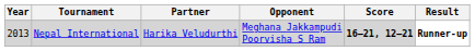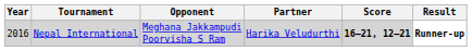 <table class="sortable wikitable" style="font-size: 90%;">
 <tr>
 <th>Year</th>
 <th>Tournament</th>
+<th>Opponent</th>
 <th>Partner</th>
-<th>Opponent</th>
 <th>Score</th>
 <th>Result</th>
 </tr>
 <tr style="background:#D5D5D5">
-<td align="center">2013</td>
+<td align="center">2016</td>
 <td align="left"><a href='#'>Nepal International</a></td>
+<td align="left"> <a href='#'>Meghana Jakkampudi</a> <br>  <a href='#'>Poorvisha S Ram</a></td>
 <td align="left"> <a href='#'>Harika Veludurthi</a></td>
-<td align="left"> <a href='#'>Meghana Jakkampudi</a> <br>  <a href='#'>Poorvisha S Ram</a></td>
 <td align="left"><strong>16–21, 12–21</strong></td>
 <td style="text-align:left; background:white"> <strong>Runner-up</strong></td>
 </tr>
 </table>
